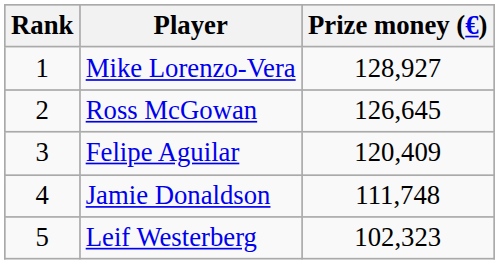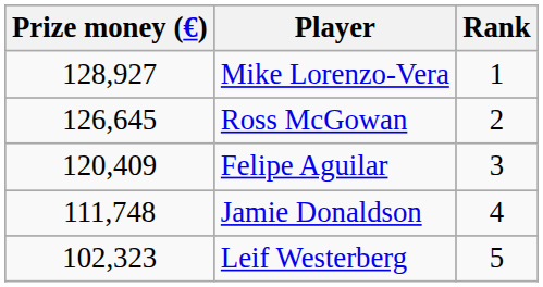 <table class="wikitable">
 <tr>
+<th>Prize money (<a href='#'>€</a>)</th>
+<th>Player</th>
 <th>Rank</th>
-<th>Player</th>
-<th>Prize money (<a href='#'>€</a>)</th>
 </tr>
 <tr>
+<td align=center>128,927</td>
+<td> <a href='#'>Mike Lorenzo-Vera</a></td>
 <td align=center>1</td>
-<td> <a href='#'>Mike Lorenzo-Vera</a></td>
-<td align=center>128,927</td>
 </tr>
 <tr>
+<td align=center>126,645</td>
+<td> <a href='#'>Ross McGowan</a></td>
 <td align=center>2</td>
-<td> <a href='#'>Ross McGowan</a></td>
-<td align=center>126,645</td>
 </tr>
 <tr>
+<td align=center>120,409</td>
+<td> <a href='#'>Felipe Aguilar</a></td>
 <td align=center>3</td>
-<td> <a href='#'>Felipe Aguilar</a></td>
-<td align=center>120,409</td>
 </tr>
 <tr>
+<td align=center>111,748</td>
+<td> <a href='#'>Jamie Donaldson</a></td>
 <td align=center>4</td>
-<td> <a href='#'>Jamie Donaldson</a></td>
-<td align=center>111,748</td>
 </tr>
 <tr>
+<td align=center>102,323</td>
+<td> <a href='#'>Leif Westerberg</a></td>
 <td align=center>5</td>
-<td> <a href='#'>Leif Westerberg</a></td>
-<td align=center>102,323</td>
 </tr>
 </table>
